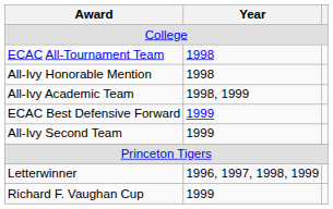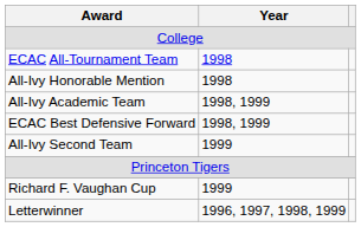 <table class="wikitable">
 <tr>
 <th>Award</th>
 <th>Year</th>
 <th></th>
 </tr>
 <tr ALIGN="center" bgcolor="#e0e0e0">
 <td colspan="3"><a href='#'>College</a></td>
 </tr>
 <tr>
 <td><a href='#'>ECAC</a> <a href='#'>All-Tournament Team</a></td>
 <td><a href='#'>1998</a></td>
 <td></td>
 </tr>
 <tr>
 <td>All-Ivy Honorable Mention</td>
 <td>1998</td>
 <td></td>
 </tr>
 <tr>
 <td>All-Ivy Academic Team</td>
 <td>1998, 1999</td>
 <td></td>
 </tr>
 <tr>
 <td>ECAC Best Defensive Forward</td>
-<td><a href='#'>1999</a></td>
+<td>1998, 1999</td>
 <td></td>
 </tr>
 <tr>
 <td>All-Ivy Second Team</td>
 <td>1999</td>
 <td></td>
 </tr>
 <tr ALIGN="center" bgcolor="#e0e0e0">
 <td colspan="3"><a href='#'>Princeton Tigers</a></td>
 </tr>
 <tr>
+<td>Richard F. Vaughan Cup</td>
+<td>1999</td>
+<td></td>
+</tr>
+<tr>
 <td>Letterwinner</td>
 <td>1996, 1997, 1998, 1999</td>
 <td></td>
 </tr>
-<tr>
-<td>Richard F. Vaughan Cup</td>
-<td>1999</td>
-<td></td>
-</tr>
 </table>
